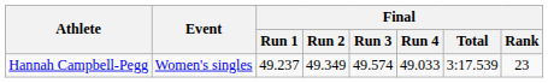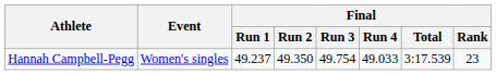 <table class="wikitable" style="font-size:90%">
 <tr>
 <th rowspan="2">Athlete</th>
 <th rowspan="2">Event</th>
 <th colspan="6">Final</th>
 </tr>
 <tr>
 <th>Run 1</th>
 <th>Run 2</th>
 <th>Run 3</th>
 <th>Run 4</th>
 <th>Total</th>
 <th>Rank</th>
 </tr>
 <tr>
 <td><a href='#'>Hannah Campbell-Pegg</a></td>
 <td><a href='#'>Women's singles</a></td>
 <td style="text-align:center;">49.237</td>
-<td style="text-align:center;">49.349</td>
-<td style="text-align:center;">49.574</td>
+<td style="text-align:center;">49.350</td>
+<td style="text-align:center;">49.754</td>
 <td style="text-align:center;">49.033</td>
 <td style="text-align:center;">3:17.539</td>
 <td style="text-align:center;">23</td>
 </tr>
 </table>
